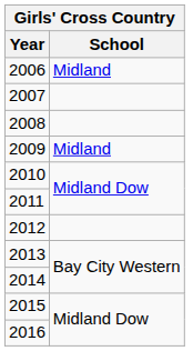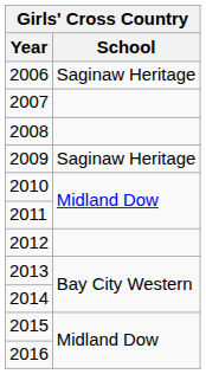 <table class="wikitable collapsible">
 <tr>
 <th colspan="2">Girls' Cross Country</th>
 </tr>
 <tr>
 <th>Year</th>
 <th>School</th>
 </tr>
 <tr>
 <td>2006</td>
-<td><a href='#'>Midland</a></td>
+<td>Saginaw Heritage</td>
 </tr>
 <tr>
 <td>2007</td>
 <td></td>
 </tr>
 <tr>
 <td>2008</td>
 <td></td>
 </tr>
 <tr>
 <td>2009</td>
-<td><a href='#'>Midland</a></td>
+<td>Saginaw Heritage</td>
 </tr>
 <tr>
 <td>2010</td>
 <td rowspan="2"><a href='#'>Midland Dow</a></td>
 </tr>
 <tr>
 <td>2011</td>
 </tr>
 <tr>
 <td>2012</td>
 <td></td>
 </tr>
 <tr>
 <td>2013</td>
 <td rowspan="2">Bay City Western</td>
 </tr>
 <tr>
 <td>2014</td>
 </tr>
 <tr>
 <td>2015</td>
 <td rowspan="2">Midland Dow</td>
 </tr>
 <tr>
 <td>2016</td>
 </tr>
 </table>
